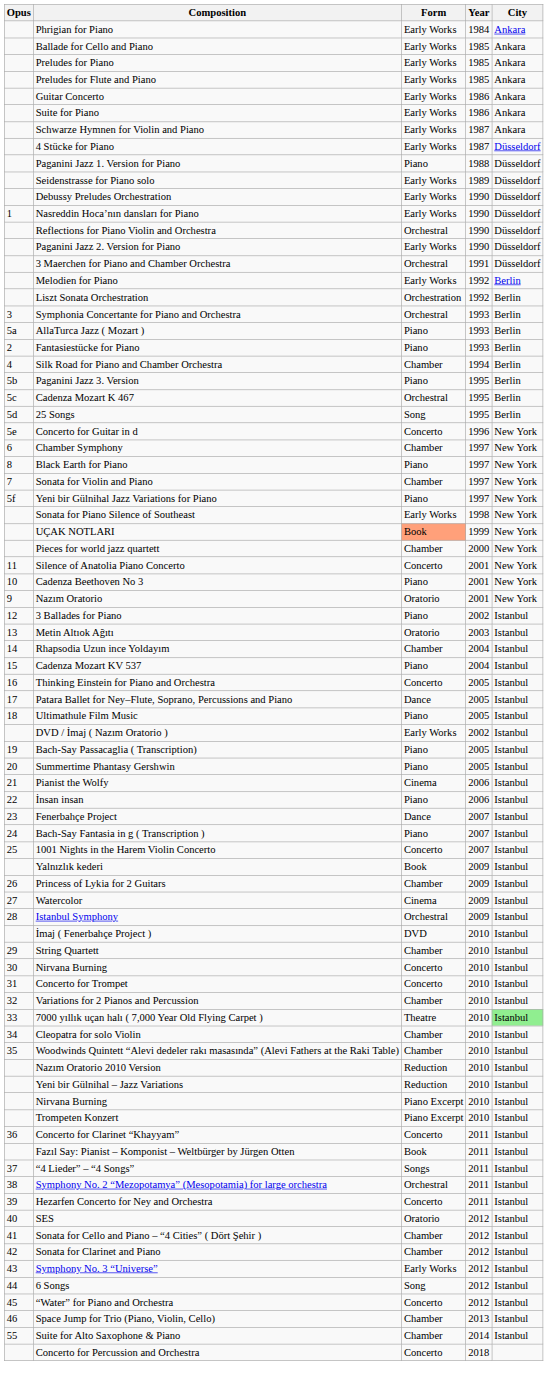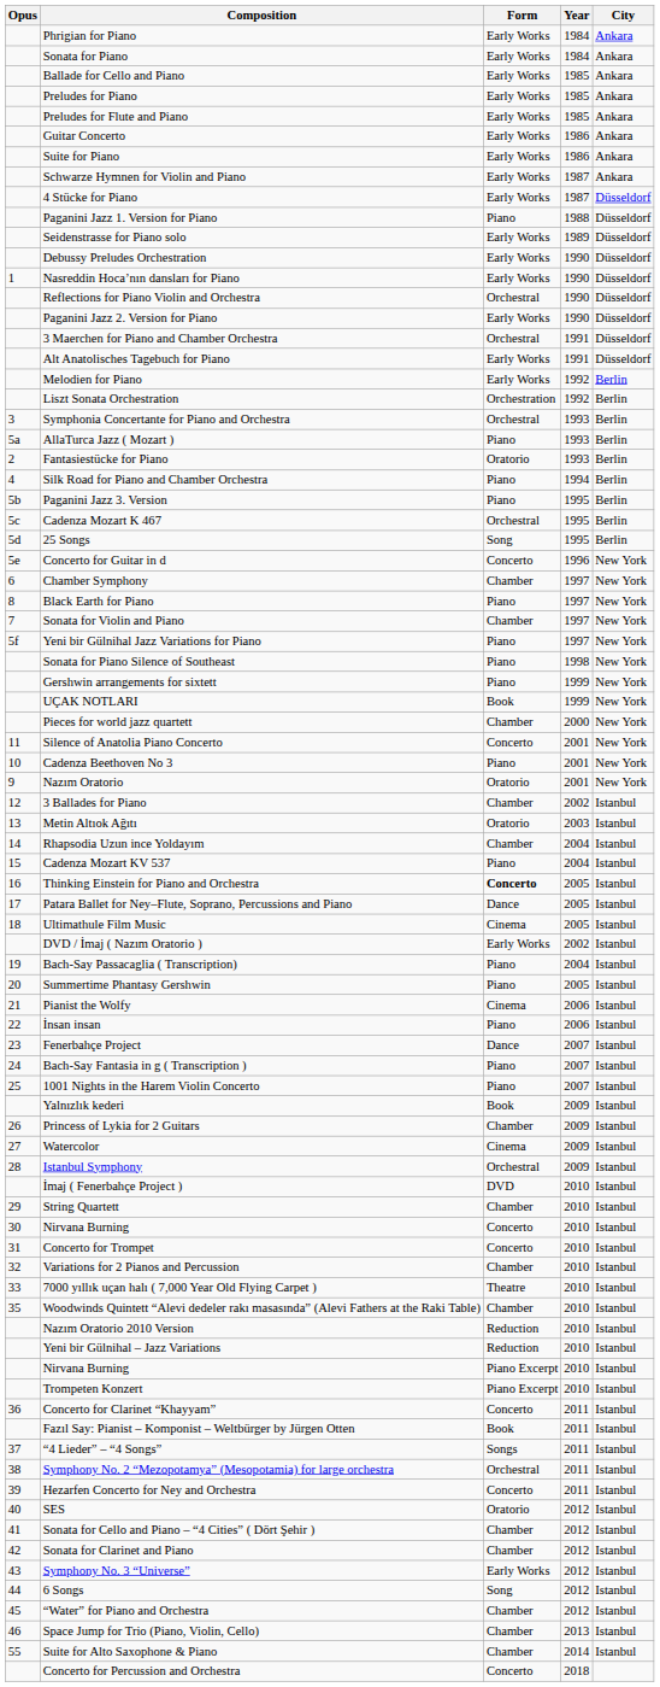 <table class="sortable wikitable">
 <tr>
 <th data-sort-type="number">Opus</th>
 <th>Composition</th>
 <th>Form</th>
 <th>Year</th>
 <th>City</th>
 </tr>
 <tr>
 <td></td>
 <td>Phrigian for Piano</td>
 <td>Early Works</td>
 <td>1984</td>
 <td><a href='#'>Ankara</a></td>
+</tr>
+<tr>
+<td></td>
+<td>Sonata for Piano</td>
+<td>Early Works</td>
+<td>1984</td>
+<td>Ankara</td>
 </tr>
 <tr>
 <td></td>
 <td>Ballade for Cello and Piano</td>
 <td>Early Works</td>
 <td>1985</td>
 <td>Ankara</td>
 </tr>
 <tr>
 <td></td>
 <td>Preludes for Piano</td>
 <td>Early Works</td>
 <td>1985</td>
 <td>Ankara</td>
 </tr>
 <tr>
 <td></td>
 <td>Preludes for Flute and Piano</td>
 <td>Early Works</td>
 <td>1985</td>
 <td>Ankara</td>
 </tr>
 <tr>
 <td></td>
 <td>Guitar Concerto</td>
 <td>Early Works</td>
 <td>1986</td>
 <td>Ankara</td>
 </tr>
 <tr>
 <td></td>
 <td>Suite for Piano</td>
 <td>Early Works</td>
 <td>1986</td>
 <td>Ankara</td>
 </tr>
 <tr>
 <td></td>
 <td>Schwarze Hymnen for Violin and Piano</td>
 <td>Early Works</td>
 <td>1987</td>
 <td>Ankara</td>
 </tr>
 <tr>
 <td></td>
 <td>4 Stücke for Piano</td>
 <td>Early Works</td>
 <td>1987</td>
 <td><a href='#'>Düsseldorf</a></td>
 </tr>
 <tr>
 <td></td>
 <td>Paganini Jazz 1. Version for Piano</td>
 <td>Piano</td>
 <td>1988</td>
 <td>Düsseldorf</td>
 </tr>
 <tr>
 <td></td>
 <td>Seidenstrasse for Piano solo</td>
 <td>Early Works</td>
 <td>1989</td>
 <td>Düsseldorf</td>
 </tr>
 <tr>
 <td></td>
 <td>Debussy Preludes Orchestration</td>
 <td>Early Works</td>
 <td>1990</td>
 <td>Düsseldorf</td>
 </tr>
 <tr>
 <td>1</td>
 <td>Nasreddin Hoca’nın dansları for Piano</td>
 <td>Early Works</td>
 <td>1990</td>
 <td>Düsseldorf</td>
 </tr>
 <tr>
 <td></td>
 <td>Reflections for Piano Violin and Orchestra</td>
 <td>Orchestral</td>
 <td>1990</td>
 <td>Düsseldorf</td>
 </tr>
 <tr>
 <td></td>
 <td>Paganini Jazz 2. Version for Piano</td>
 <td>Early Works</td>
 <td>1990</td>
 <td>Düsseldorf</td>
 </tr>
 <tr>
 <td></td>
 <td>3 Maerchen for Piano and Chamber Orchestra</td>
 <td>Orchestral</td>
 <td>1991</td>
 <td>Düsseldorf</td>
 </tr>
 <tr>
 <td></td>
+<td>Alt Anatolisches Tagebuch for Piano</td>
+<td>Early Works</td>
+<td>1991</td>
+<td>Düsseldorf</td>
+</tr>
+<tr>
+<td></td>
 <td>Melodien for Piano</td>
 <td>Early Works</td>
 <td>1992</td>
 <td><a href='#'>Berlin</a></td>
 </tr>
 <tr>
 <td></td>
 <td>Liszt Sonata Orchestration</td>
 <td>Orchestration</td>
 <td>1992</td>
 <td>Berlin</td>
 </tr>
 <tr>
 <td>3</td>
 <td>Symphonia Concertante for Piano and Orchestra</td>
 <td>Orchestral</td>
 <td>1993</td>
 <td>Berlin</td>
 </tr>
 <tr>
 <td>5a</td>
 <td>AllaTurca Jazz ( Mozart )</td>
 <td>Piano</td>
 <td>1993</td>
 <td>Berlin</td>
 </tr>
 <tr>
 <td>2</td>
 <td>Fantasiestücke for Piano</td>
-<td>Piano</td>
+<td>Oratorio</td>
 <td>1993</td>
 <td>Berlin</td>
 </tr>
 <tr>
 <td>4</td>
 <td>Silk Road for Piano and Chamber Orchestra</td>
-<td>Chamber</td>
+<td>Piano</td>
 <td>1994</td>
 <td>Berlin</td>
 </tr>
 <tr>
 <td>5b</td>
 <td>Paganini Jazz 3. Version</td>
 <td>Piano</td>
 <td>1995</td>
 <td>Berlin</td>
 </tr>
 <tr>
 <td>5c</td>
 <td>Cadenza Mozart K 467</td>
 <td>Orchestral</td>
 <td>1995</td>
 <td>Berlin</td>
 </tr>
 <tr>
 <td>5d</td>
 <td>25 Songs</td>
 <td>Song</td>
 <td>1995</td>
 <td>Berlin</td>
 </tr>
 <tr>
 <td>5e</td>
 <td>Concerto for Guitar in d</td>
 <td>Concerto</td>
 <td>1996</td>
 <td>New York</td>
 </tr>
 <tr>
 <td>6</td>
 <td>Chamber Symphony</td>
 <td>Chamber</td>
 <td>1997</td>
 <td>New York</td>
 </tr>
 <tr>
 <td>8</td>
 <td>Black Earth for Piano</td>
 <td>Piano</td>
 <td>1997</td>
 <td>New York</td>
 </tr>
 <tr>
 <td>7</td>
 <td>Sonata for Violin and Piano</td>
 <td>Chamber</td>
 <td>1997</td>
 <td>New York</td>
 </tr>
 <tr>
 <td>5f</td>
 <td>Yeni bir Gülnihal Jazz Variations for Piano</td>
 <td>Piano</td>
 <td>1997</td>
 <td>New York</td>
 </tr>
 <tr>
 <td></td>
 <td>Sonata for Piano Silence of Southeast</td>
-<td>Early Works</td>
+<td>Piano</td>
 <td>1998</td>
 <td>New York</td>
 </tr>
 <tr>
 <td></td>
+<td>Gershwin arrangements for sixtett</td>
+<td>Piano</td>
+<td>1999</td>
+<td>New York</td>
+</tr>
+<tr>
+<td></td>
 <td>UÇAK NOTLARI</td>
-<td style="background: lightsalmon;">Book</td>
+<td>Book</td>
 <td>1999</td>
 <td>New York</td>
 </tr>
 <tr>
 <td></td>
 <td>Pieces for world jazz quartett</td>
 <td>Chamber</td>
 <td>2000</td>
 <td>New York</td>
 </tr>
 <tr>
 <td>11</td>
 <td>Silence of Anatolia Piano Concerto</td>
 <td>Concerto</td>
 <td>2001</td>
 <td>New York</td>
 </tr>
 <tr>
 <td>10</td>
 <td>Cadenza Beethoven No 3</td>
 <td>Piano</td>
 <td>2001</td>
 <td>New York</td>
 </tr>
 <tr>
 <td>9</td>
 <td>Nazım Oratorio</td>
 <td>Oratorio</td>
 <td>2001</td>
 <td>New York</td>
 </tr>
 <tr>
 <td>12</td>
 <td>3 Ballades for Piano</td>
-<td>Piano</td>
+<td>Chamber</td>
 <td>2002</td>
 <td>Istanbul</td>
 </tr>
 <tr>
 <td>13</td>
 <td>Metin Altıok Ağıtı</td>
 <td>Oratorio</td>
 <td>2003</td>
 <td>Istanbul</td>
 </tr>
 <tr>
 <td>14</td>
 <td>Rhapsodia Uzun ince Yoldayım</td>
 <td>Chamber</td>
 <td>2004</td>
 <td>Istanbul</td>
 </tr>
 <tr>
 <td>15</td>
 <td>Cadenza Mozart KV 537</td>
 <td>Piano</td>
 <td>2004</td>
 <td>Istanbul</td>
 </tr>
 <tr>
 <td>16</td>
 <td>Thinking Einstein for Piano and Orchestra</td>
-<td>Concerto</td>
+<td><strong>Concerto</strong></td>
 <td>2005</td>
 <td>Istanbul</td>
 </tr>
 <tr>
 <td>17</td>
 <td>Patara Ballet for Ney–Flute, Soprano, Percussions and Piano</td>
 <td>Dance</td>
 <td>2005</td>
 <td>Istanbul</td>
 </tr>
 <tr>
 <td>18</td>
 <td>Ultimathule Film Music</td>
-<td>Piano</td>
+<td>Cinema</td>
 <td>2005</td>
 <td>Istanbul</td>
 </tr>
 <tr>
 <td></td>
 <td>DVD / İmaj ( Nazım Oratorio )</td>
 <td>Early Works</td>
 <td>2002</td>
 <td>Istanbul</td>
 </tr>
 <tr>
 <td>19</td>
 <td>Bach-Say Passacaglia ( Transcription)</td>
 <td>Piano</td>
-<td>2005</td>
+<td>2004</td>
 <td>Istanbul</td>
 </tr>
 <tr>
 <td>20</td>
 <td>Summertime Phantasy Gershwin</td>
 <td>Piano</td>
 <td>2005</td>
 <td>Istanbul</td>
 </tr>
 <tr>
 <td>21</td>
 <td>Pianist the Wolfy</td>
 <td>Cinema</td>
 <td>2006</td>
 <td>Istanbul</td>
 </tr>
 <tr>
 <td>22</td>
 <td>İnsan insan</td>
 <td>Piano</td>
 <td>2006</td>
 <td>Istanbul</td>
 </tr>
 <tr>
 <td>23</td>
 <td>Fenerbahçe Project</td>
 <td>Dance</td>
 <td>2007</td>
 <td>Istanbul</td>
 </tr>
 <tr>
 <td>24</td>
 <td>Bach-Say Fantasia in g ( Transcription )</td>
 <td>Piano</td>
 <td>2007</td>
 <td>Istanbul</td>
 </tr>
 <tr>
 <td>25</td>
 <td>1001 Nights in the Harem Violin Concerto</td>
-<td>Concerto</td>
+<td>Piano</td>
 <td>2007</td>
 <td>Istanbul</td>
 </tr>
 <tr>
 <td></td>
 <td>Yalnızlık kederi</td>
 <td>Book</td>
 <td>2009</td>
 <td>Istanbul</td>
 </tr>
 <tr>
 <td>26</td>
 <td>Princess of Lykia for 2 Guitars</td>
 <td>Chamber</td>
 <td>2009</td>
 <td>Istanbul</td>
 </tr>
 <tr>
 <td>27</td>
 <td>Watercolor</td>
 <td>Cinema</td>
 <td>2009</td>
 <td>Istanbul</td>
 </tr>
 <tr>
 <td>28</td>
 <td><a href='#'>Istanbul Symphony</a></td>
 <td>Orchestral</td>
 <td>2009</td>
 <td>Istanbul</td>
 </tr>
 <tr>
 <td></td>
 <td>İmaj ( Fenerbahçe Project )</td>
 <td>DVD</td>
 <td>2010</td>
 <td>Istanbul</td>
 </tr>
 <tr>
 <td>29</td>
 <td>String Quartett</td>
 <td>Chamber</td>
 <td>2010</td>
 <td>Istanbul</td>
 </tr>
 <tr>
 <td>30</td>
 <td>Nirvana Burning</td>
 <td>Concerto</td>
 <td>2010</td>
 <td>Istanbul</td>
 </tr>
 <tr>
 <td>31</td>
 <td>Concerto for Trompet</td>
 <td>Concerto</td>
 <td>2010</td>
 <td>Istanbul</td>
 </tr>
 <tr>
 <td>32</td>
 <td>Variations for 2 Pianos and Percussion</td>
 <td>Chamber</td>
 <td>2010</td>
 <td>Istanbul</td>
 </tr>
 <tr>
 <td>33</td>
 <td>7000 yıllık uçan halı ( 7,000 Year Old Flying Carpet )</td>
 <td>Theatre</td>
-<td>2010</td>
-<td style="background: lightgreen;">Istanbul</td>
-</tr>
-<tr>
-<td>34</td>
-<td>Cleopatra for solo Violin</td>
-<td>Chamber</td>
 <td>2010</td>
 <td>Istanbul</td>
 </tr>
 <tr>
 <td>35</td>
 <td>Woodwinds Quintett “Alevi dedeler rakı masasında” (Alevi Fathers at the Raki Table)</td>
 <td>Chamber</td>
 <td>2010</td>
 <td>Istanbul</td>
 </tr>
 <tr>
 <td></td>
 <td>Nazım Oratorio 2010 Version</td>
 <td>Reduction</td>
 <td>2010</td>
 <td>Istanbul</td>
 </tr>
 <tr>
 <td></td>
 <td>Yeni bir Gülnihal – Jazz Variations</td>
 <td>Reduction</td>
 <td>2010</td>
 <td>Istanbul</td>
 </tr>
 <tr>
 <td></td>
 <td>Nirvana Burning</td>
 <td>Piano Excerpt</td>
 <td>2010</td>
 <td>Istanbul</td>
 </tr>
 <tr>
 <td></td>
 <td>Trompeten Konzert</td>
 <td>Piano Excerpt</td>
 <td>2010</td>
 <td>Istanbul</td>
 </tr>
 <tr>
 <td>36</td>
 <td>Concerto for Clarinet “Khayyam”</td>
 <td>Concerto</td>
 <td>2011</td>
 <td>Istanbul</td>
 </tr>
 <tr>
 <td></td>
 <td>Fazıl Say: Pianist – Komponist – Weltbürger by Jürgen Otten</td>
 <td>Book</td>
 <td>2011</td>
 <td>Istanbul</td>
 </tr>
 <tr>
 <td>37</td>
 <td>“4 Lieder” – “4 Songs”</td>
 <td>Songs</td>
 <td>2011</td>
 <td>Istanbul</td>
 </tr>
 <tr>
 <td>38</td>
 <td><a href='#'>Symphony No. 2 “Mezopotamya” (Mesopotamia) for large orchestra</a></td>
 <td>Orchestral</td>
 <td>2011</td>
 <td>Istanbul</td>
 </tr>
 <tr>
 <td>39</td>
 <td>Hezarfen Concerto for Ney and Orchestra</td>
 <td>Concerto</td>
 <td>2011</td>
 <td>Istanbul</td>
 </tr>
 <tr>
 <td>40</td>
 <td>SES</td>
 <td>Oratorio</td>
 <td>2012</td>
 <td>Istanbul</td>
 </tr>
 <tr>
 <td>41</td>
 <td>Sonata for Cello and Piano – “4 Cities” ( Dört Şehir )</td>
 <td>Chamber</td>
 <td>2012</td>
 <td>Istanbul</td>
 </tr>
 <tr>
 <td>42</td>
 <td>Sonata for Clarinet and Piano</td>
 <td>Chamber</td>
 <td>2012</td>
 <td>Istanbul</td>
 </tr>
 <tr>
 <td>43</td>
 <td><a href='#'>Symphony No. 3 “Universe”</a></td>
 <td>Early Works</td>
 <td>2012</td>
 <td>Istanbul</td>
 </tr>
 <tr>
 <td>44</td>
 <td>6 Songs</td>
 <td>Song</td>
 <td>2012</td>
 <td>Istanbul</td>
 </tr>
 <tr>
 <td>45</td>
 <td>“Water” for Piano and Orchestra</td>
-<td>Concerto</td>
+<td>Chamber</td>
 <td>2012</td>
 <td>Istanbul</td>
 </tr>
 <tr>
 <td>46</td>
 <td>Space Jump for Trio (Piano, Violin, Cello)</td>
 <td>Chamber</td>
 <td>2013</td>
 <td>Istanbul</td>
 </tr>
 <tr>
 <td>55</td>
 <td>Suite for Alto Saxophone & Piano</td>
 <td>Chamber</td>
 <td>2014</td>
 <td>Istanbul</td>
 </tr>
 <tr>
 <td></td>
 <td>Concerto for Percussion and Orchestra</td>
 <td>Concerto</td>
 <td>2018</td>
 </tr>
 </table>
